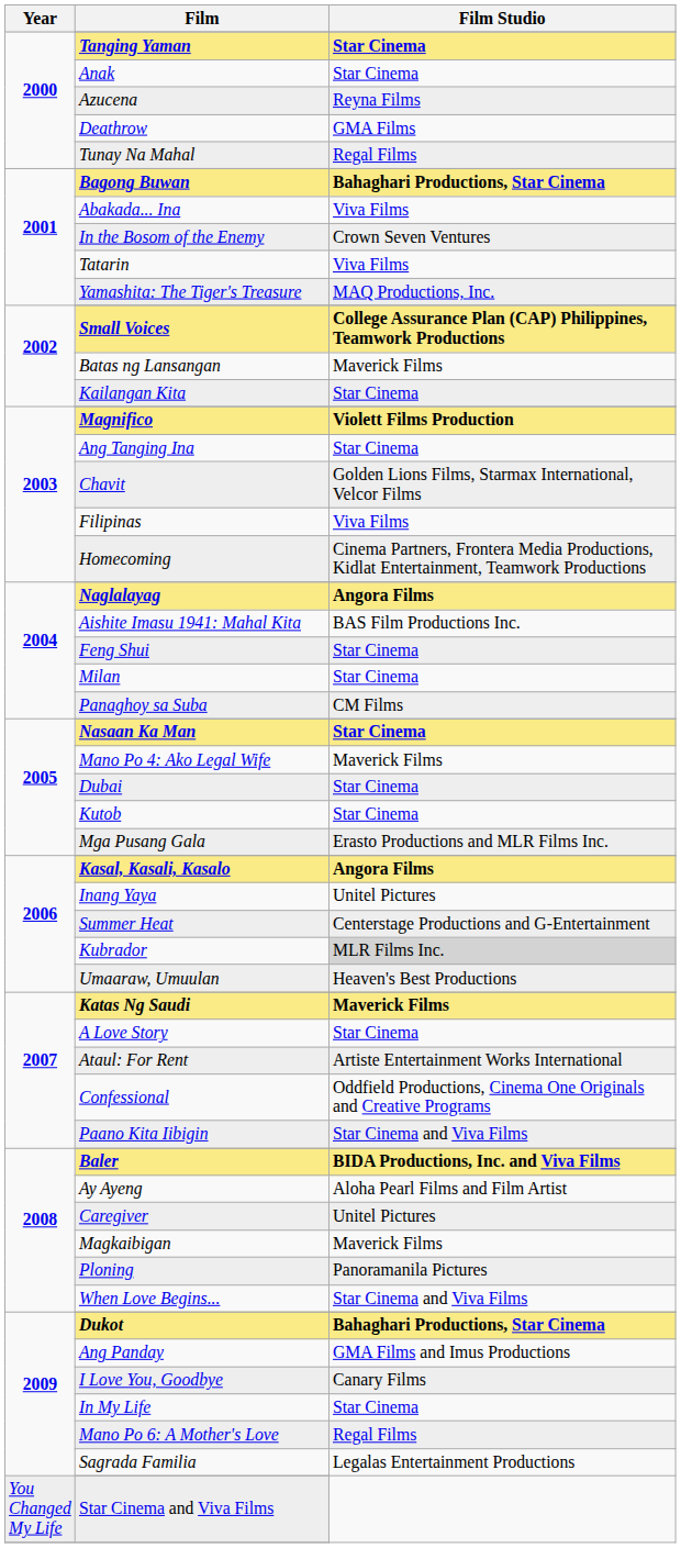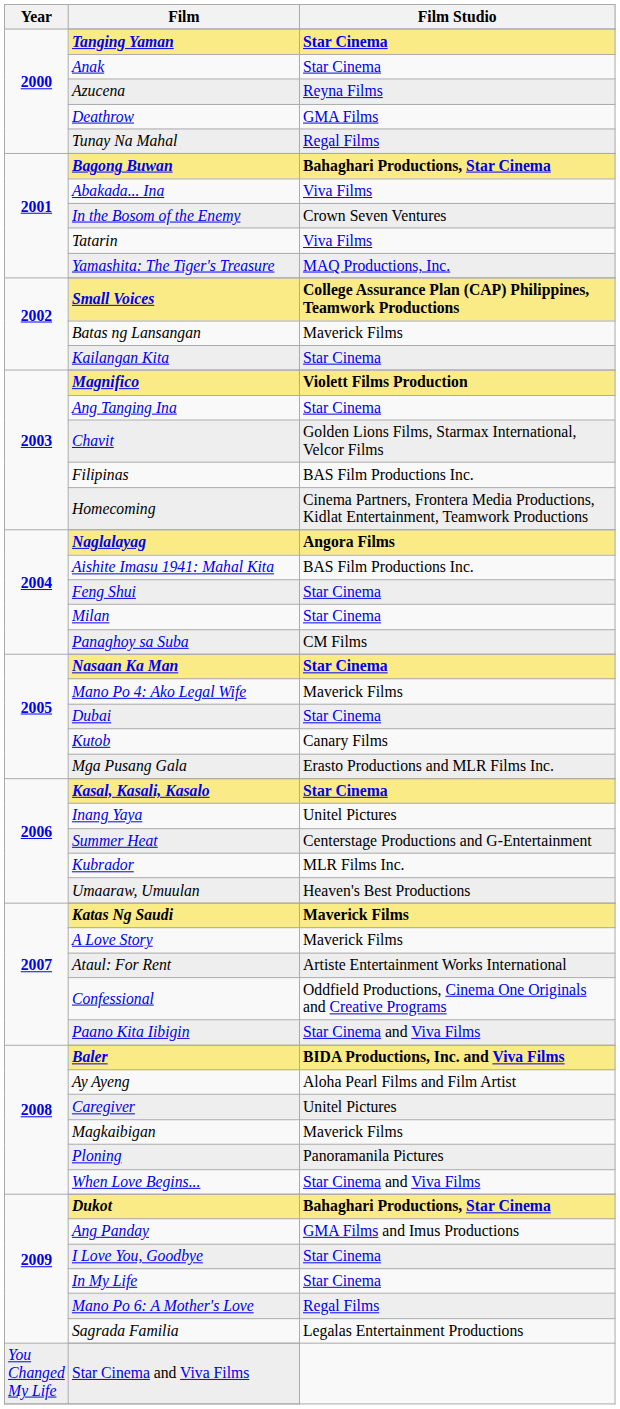 <table class="wikitable" style="width:100%">
 <tr bgcolor="#bebebe">
 <th width="5%">Year</th>
 <th width="40%">Film</th>
 <th width="55%">Film Studio</th>
 </tr>
 <tr>
 <td rowspan=6 style="text-align:center"><strong><a href='#'>2000</a></strong><br> <br></td>
 </tr>
 <tr style="background:#FAEB86">
 <td><strong><em><a href='#'>Tanging Yaman</a></em></strong></td>
 <td><strong><a href='#'>Star Cinema</a></strong></td>
 </tr>
 <tr>
 <td><em><a href='#'>Anak</a></em></td>
 <td><a href='#'>Star Cinema</a></td>
 </tr>
 <tr style="background:#eee;">
 <td><em>Azucena</em></td>
 <td><a href='#'>Reyna Films</a></td>
 </tr>
 <tr>
 <td><em><a href='#'>Deathrow</a></em></td>
 <td><a href='#'>GMA Films</a></td>
 </tr>
 <tr style="background:#eee;">
 <td><em>Tunay Na Mahal</em></td>
 <td><a href='#'>Regal Films</a></td>
 </tr>
 <tr>
 <td rowspan=6 style="text-align:center"><strong><a href='#'>2001</a></strong><br> <br></td>
 </tr>
 <tr style="background:#FAEB86">
 <td><strong><em><a href='#'>Bagong Buwan</a></em></strong></td>
 <td><strong>Bahaghari Productions, <a href='#'>Star Cinema</a></strong></td>
 </tr>
 <tr>
 <td><em><a href='#'>Abakada... Ina</a></em></td>
 <td><a href='#'>Viva Films</a></td>
 </tr>
 <tr style="background:#eee;">
 <td><em><a href='#'>In the Bosom of the Enemy</a></em></td>
 <td>Crown Seven Ventures</td>
 </tr>
 <tr>
 <td><em>Tatarin</em></td>
 <td><a href='#'>Viva Films</a></td>
 </tr>
 <tr style="background:#eee;">
 <td><em><a href='#'>Yamashita: The Tiger's Treasure</a></em></td>
 <td><a href='#'>MAQ Productions, Inc.</a></td>
 </tr>
 <tr>
 <td rowspan=4 style="text-align:center"><strong><a href='#'>2002</a></strong><br> <br></td>
 </tr>
 <tr style="background:#FAEB86">
 <td><strong><em><a href='#'>Small Voices</a></em></strong></td>
 <td><strong>College Assurance Plan (CAP) Philippines, Teamwork Productions</strong></td>
 </tr>
 <tr>
 <td><em>Batas ng Lansangan</em></td>
 <td>Maverick Films</td>
 </tr>
 <tr style="background:#eee;">
 <td><em><a href='#'>Kailangan Kita</a></em></td>
 <td><a href='#'>Star Cinema</a></td>
 </tr>
 <tr>
 <td rowspan=6 style="text-align:center"><strong><a href='#'>2003</a></strong><br> <br></td>
 </tr>
 <tr style="background:#FAEB86">
 <td><strong><em><a href='#'>Magnifico</a></em></strong></td>
 <td><strong>Violett Films Production</strong></td>
 </tr>
 <tr>
 <td><em><a href='#'>Ang Tanging Ina</a></em></td>
 <td><a href='#'>Star Cinema</a></td>
 </tr>
 <tr style="background:#eee;">
 <td><em><a href='#'>Chavit</a></em></td>
 <td>Golden Lions Films, Starmax International, Velcor Films</td>
 </tr>
 <tr>
 <td><em>Filipinas</em></td>
-<td><a href='#'>Viva Films</a></td>
+<td>BAS Film Productions Inc.</td>
 </tr>
 <tr style="background:#eee;">
 <td><em>Homecoming</em></td>
 <td>Cinema Partners, Frontera Media Productions, Kidlat Entertainment, Teamwork Productions</td>
 </tr>
 <tr>
 <td rowspan=6 style="text-align:center"><strong><a href='#'>2004</a></strong><br> <br></td>
 </tr>
 <tr style="background:#FAEB86">
 <td><strong><em><a href='#'>Naglalayag</a></em></strong></td>
 <td><strong>Angora Films</strong></td>
 </tr>
 <tr>
 <td><em><a href='#'>Aishite Imasu 1941: Mahal Kita</a></em></td>
 <td>BAS Film Productions Inc.</td>
 </tr>
 <tr style="background:#eee;">
 <td><em><a href='#'>Feng Shui</a></em></td>
 <td><a href='#'>Star Cinema</a></td>
 </tr>
 <tr>
 <td><em><a href='#'>Milan</a></em></td>
 <td><a href='#'>Star Cinema</a></td>
 </tr>
 <tr style="background:#eee;">
 <td><em><a href='#'>Panaghoy sa Suba</a></em></td>
 <td>CM Films</td>
 </tr>
 <tr>
 <td rowspan=6 style="text-align:center"><strong><a href='#'>2005</a></strong><br> <br></td>
 </tr>
 <tr style="background:#FAEB86">
 <td><strong><em><a href='#'>Nasaan Ka Man</a></em></strong></td>
 <td><strong><a href='#'>Star Cinema</a></strong></td>
 </tr>
 <tr>
 <td><em><a href='#'>Mano Po 4: Ako Legal Wife</a></em></td>
 <td>Maverick Films</td>
 </tr>
 <tr style="background:#eee;">
 <td><em><a href='#'>Dubai</a></em></td>
 <td><a href='#'>Star Cinema</a></td>
 </tr>
 <tr>
 <td><em><a href='#'>Kutob</a></em></td>
-<td><a href='#'>Star Cinema</a></td>
+<td>Canary Films</td>
 </tr>
 <tr style="background:#eee;">
 <td><em>Mga Pusang Gala</em></td>
 <td>Erasto Productions and MLR Films Inc.</td>
 </tr>
 <tr>
 <td rowspan=6 style="text-align:center"><strong><a href='#'>2006</a></strong><br> <br></td>
 </tr>
 <tr style="background:#FAEB86">
 <td><strong><em><a href='#'>Kasal, Kasali, Kasalo</a></em></strong></td>
-<td><strong>Angora Films</strong></td>
+<td><strong><a href='#'>Star Cinema</a></strong></td>
 </tr>
 <tr>
 <td><em><a href='#'>Inang Yaya</a></em></td>
 <td>Unitel Pictures</td>
 </tr>
 <tr style="background:#eee;">
 <td><em><a href='#'>Summer Heat</a></em></td>
 <td>Centerstage Productions and G-Entertainment</td>
 </tr>
 <tr>
 <td><em><a href='#'>Kubrador</a></em></td>
-<td style="background: lightgrey;">MLR Films Inc.</td>
+<td>MLR Films Inc.</td>
 </tr>
 <tr style="background:#eee;">
 <td><em>Umaaraw, Umuulan</em></td>
 <td>Heaven's Best Productions</td>
 </tr>
 <tr>
 <td rowspan=6 style="text-align:center"><strong><a href='#'>2007</a></strong><br><br></td>
 </tr>
 <tr style="background:#FAEB86">
 <td><strong><em>Katas Ng Saudi</em></strong></td>
 <td><strong>Maverick Films</strong></td>
 </tr>
 <tr>
 <td><em><a href='#'>A Love Story</a></em></td>
-<td><a href='#'>Star Cinema</a></td>
+<td>Maverick Films</td>
 </tr>
 <tr style="background:#eee;">
 <td><em>Ataul: For Rent</em></td>
 <td>Artiste Entertainment Works International</td>
 </tr>
 <tr>
 <td><em><a href='#'>Confessional</a></em></td>
 <td>Oddfield Productions, <a href='#'>Cinema One Originals</a> and <a href='#'>Creative Programs</a></td>
 </tr>
 <tr style="background:#eee;">
 <td><em><a href='#'>Paano Kita Iibigin</a></em></td>
 <td><a href='#'>Star Cinema</a> and <a href='#'>Viva Films</a></td>
 </tr>
 <tr>
 <td rowspan=7 style="text-align:center"><strong><a href='#'>2008</a></strong><br> <br></td>
 </tr>
 <tr style="background:#FAEB86">
 <td><strong><em><a href='#'>Baler</a></em></strong></td>
 <td><strong>BIDA Productions, Inc. and <a href='#'>Viva Films</a></strong></td>
 </tr>
 <tr>
 <td><em>Ay Ayeng</em></td>
 <td>Aloha Pearl Films and Film Artist</td>
 </tr>
 <tr style="background:#eee;">
 <td><em><a href='#'>Caregiver</a></em></td>
 <td>Unitel Pictures</td>
 </tr>
 <tr>
 <td><em>Magkaibigan</em></td>
 <td>Maverick Films</td>
 </tr>
 <tr style="background:#eee;">
 <td><em><a href='#'>Ploning</a></em></td>
 <td>Panoramanila Pictures</td>
 </tr>
 <tr>
 <td><em><a href='#'>When Love Begins...</a></em></td>
 <td><a href='#'>Star Cinema</a> and <a href='#'>Viva Films</a></td>
 </tr>
 <tr>
 <td rowspan=8 style="text-align:center"><strong><a href='#'>2009</a></strong><br> <br></td>
 </tr>
 <tr style="background:#FAEB86">
 <td><strong><em>Dukot</em></strong></td>
 <td><strong>Bahaghari Productions, <a href='#'>Star Cinema</a></strong></td>
 </tr>
 <tr>
 <td><em><a href='#'>Ang Panday</a></em></td>
 <td><a href='#'>GMA Films</a> and Imus Productions</td>
 </tr>
 <tr style="background:#eee;">
 <td><em><a href='#'>I Love You, Goodbye</a></em></td>
-<td>Canary Films</td>
+<td><a href='#'>Star Cinema</a></td>
 </tr>
 <tr>
 <td><em><a href='#'>In My Life</a></em></td>
 <td><a href='#'>Star Cinema</a></td>
 </tr>
 <tr style="background:#eee;">
 <td><em><a href='#'>Mano Po 6: A Mother's Love</a></em></td>
 <td><a href='#'>Regal Films</a></td>
 </tr>
 <tr>
 <td><em>Sagrada Familia</em></td>
 <td>Legalas Entertainment Productions</td>
 </tr>
 <tr>
 </tr>
 <tr style="background:#eee;">
 <td><em><a href='#'>You Changed My Life</a></em></td>
 <td><a href='#'>Star Cinema</a> and <a href='#'>Viva Films</a></td>
 </tr>
 <tr>
 </tr>
 </table>
